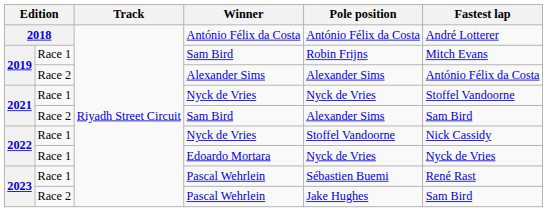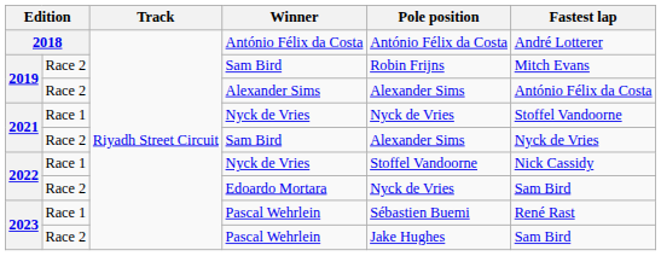 <table Class = "wikitable" style = "font-size: 90%;">
 <tr>
 <th colspan="2">Edition</th>
 <th>Track</th>
 <th>Winner</th>
 <th>Pole position</th>
 <th>Fastest lap</th>
 </tr>
 <tr>
 <th colspan="2"><a href='#'>2018</a></th>
 <td rowspan="9"><a href='#'>Riyadh Street Circuit</a></td>
 <td> <a href='#'>António Félix da Costa</a></td>
 <td> <a href='#'>António Félix da Costa</a></td>
 <td> <a href='#'>André Lotterer</a></td>
 </tr>
 <tr>
 <th rowspan="2"><a href='#'>2019</a></th>
-<td>Race 1</td>
+<td>Race 2</td>
 <td> <a href='#'>Sam Bird</a></td>
 <td> <a href='#'>Robin Frijns</a></td>
 <td> <a href='#'>Mitch Evans</a></td>
 </tr>
 <tr>
 <td>Race 2</td>
 <td> <a href='#'>Alexander Sims</a></td>
 <td> <a href='#'>Alexander Sims</a></td>
 <td> <a href='#'>António Félix da Costa</a></td>
 </tr>
 <tr>
 <th rowspan="2"><a href='#'>2021</a></th>
 <td>Race 1</td>
 <td> <a href='#'>Nyck de Vries</a></td>
 <td> <a href='#'>Nyck de Vries</a></td>
 <td> <a href='#'>Stoffel Vandoorne</a></td>
 </tr>
 <tr>
 <td>Race 2</td>
 <td> <a href='#'>Sam Bird</a></td>
 <td> <a href='#'>Alexander Sims</a></td>
-<td> <a href='#'>Sam Bird</a></td>
+<td> <a href='#'>Nyck de Vries</a></td>
 </tr>
 <tr>
 <th rowspan="2"><a href='#'>2022</a></th>
 <td>Race 1</td>
 <td> <a href='#'>Nyck de Vries</a></td>
 <td> <a href='#'>Stoffel Vandoorne</a></td>
 <td> <a href='#'>Nick Cassidy</a></td>
 </tr>
 <tr>
-<td>Race 1</td>
+<td>Race 2</td>
 <td> <a href='#'>Edoardo Mortara</a></td>
 <td> <a href='#'>Nyck de Vries</a></td>
-<td> <a href='#'>Nyck de Vries</a></td>
+<td> <a href='#'>Sam Bird</a></td>
 </tr>
 <tr>
 <th rowspan="2"><a href='#'>2023</a></th>
 <td>Race 1</td>
 <td> <a href='#'>Pascal Wehrlein</a></td>
 <td> <a href='#'>Sébastien Buemi</a></td>
 <td> <a href='#'>René Rast</a></td>
 </tr>
 <tr>
 <td>Race 2</td>
 <td> <a href='#'>Pascal Wehrlein</a></td>
 <td> <a href='#'>Jake Hughes</a></td>
 <td> <a href='#'>Sam Bird</a></td>
 </tr>
 </table>
